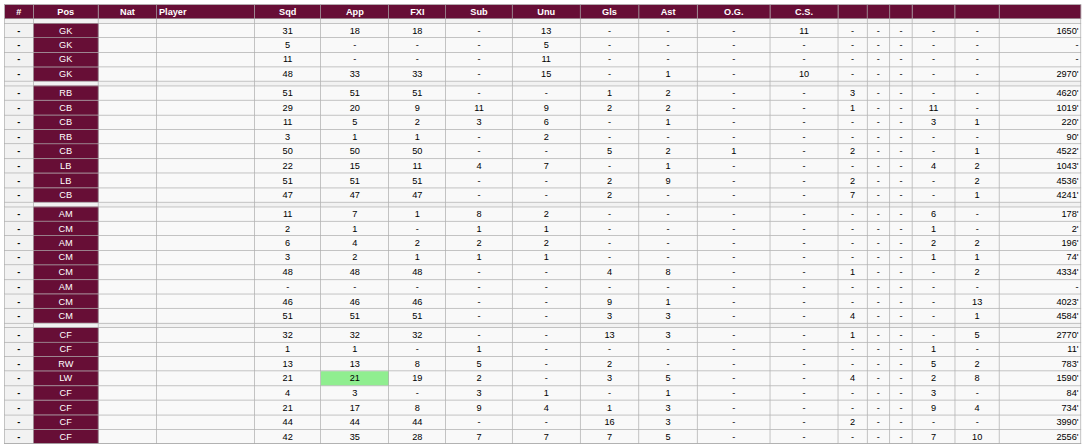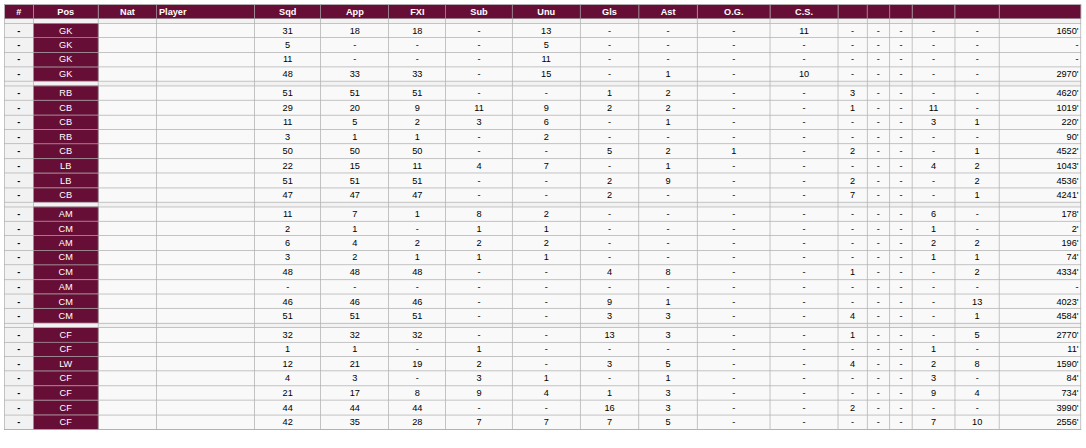 <table class="wikitable sortable" style="text-align:center; font-size:84.5%; width:100%;">
 <tr>
 <th style="background:#670E36; color:#FFFFFF; text-align:center;">#</th>
 <th style="background:#670E36; color:#FFFFFF; text-align:center;"><abbr>Pos</abbr></th>
 <th style="background:#670E36; color:#FFFFFF; text-align:center;"><abbr>Nat</abbr></th>
 <th style="background:#670E36; color:#FFFFFF; text-align:left;">Player</th>
 <th style="background:#670E36; color:#FFFFFF; text-align:center;"><abbr>Sqd</abbr></th>
 <th style="background:#670E36; color:#FFFFFF; text-align:center;"><abbr>App</abbr></th>
 <th style="background:#670E36; color:#FFFFFF; text-align:center;"><abbr>FXI</abbr></th>
 <th style="background:#670E36; color:#FFFFFF; text-align:center;"><abbr>Sub</abbr></th>
 <th style="background:#670E36; color:#FFFFFF; text-align:center;"><abbr>Unu</abbr></th>
 <th style="background:#670E36; color:#FFFFFF; text-align:center;"><abbr>Gls</abbr></th>
 <th style="background:#670E36; color:#FFFFFF; text-align:center;"><abbr>Ast</abbr></th>
 <th style="background:#670E36; color:#FFFFFF; text-align:center;"><abbr>O.G.</abbr></th>
 <th style="background:#670E36; color:#FFFFFF; text-align:center;"><abbr>C.S.</abbr></th>
 <th style="background:#670E36; color:#FFFFFF; text-align:center;"><abbr></abbr></th>
 <th style="background:#670E36; color:#FFFFFF; text-align:center;"><abbr></abbr></th>
 <th style="background:#670E36; color:#FFFFFF; text-align:center;"><abbr></abbr></th>
 <th style="background:#670E36; color:#FFFFFF; text-align:center;"><abbr></abbr></th>
 <th style="background:#670E36; color:#FFFFFF; text-align:center;"><abbr></abbr></th>
 <th style="background:#670E36; color:#FFFFFF; text-align:right;"><abbr></abbr></th>
 </tr>
 <tr>
 <th></th>
 <th></th>
 <th></th>
 <th></th>
 <th></th>
 <th></th>
 <th></th>
 <th></th>
 <th></th>
 <th></th>
 <th></th>
 <th></th>
 <th></th>
 <th></th>
 <th></th>
 <th></th>
 <th></th>
 <th></th>
 <th></th>
 </tr>
 <tr>
 <th>-</th>
 <td style="background:#670E36; color:#FFFFFF; text-align:center;">GK</td>
 <td></td>
 <td style="text-align:left;"></td>
 <td>31</td>
 <td>18</td>
 <td>18</td>
 <td>-</td>
 <td>13</td>
 <td>-</td>
 <td>-</td>
 <td>-</td>
 <td>11</td>
 <td>-</td>
 <td>-</td>
 <td>-</td>
 <td>-</td>
 <td>-</td>
 <td style="text-align:right;">1650'</td>
 </tr>
 <tr>
 <th>-</th>
 <td style="background:#670E36; color:#FFFFFF; text-align:center;">GK</td>
 <td></td>
 <td style="text-align:left;"></td>
 <td>5</td>
 <td>-</td>
 <td>-</td>
 <td>-</td>
 <td>5</td>
 <td>-</td>
 <td>-</td>
 <td>-</td>
 <td>-</td>
 <td>-</td>
 <td>-</td>
 <td>-</td>
 <td>-</td>
 <td>-</td>
 <td style="text-align:right;">-</td>
 </tr>
 <tr>
 <th>-</th>
 <td style="background:#670E36; color:#FFFFFF; text-align:center;">GK</td>
 <td></td>
 <td style="text-align:left;"></td>
 <td>11</td>
 <td>-</td>
 <td>-</td>
 <td>-</td>
 <td>11</td>
 <td>-</td>
 <td>-</td>
 <td>-</td>
 <td>-</td>
 <td>-</td>
 <td>-</td>
 <td>-</td>
 <td>-</td>
 <td>-</td>
 <td style="text-align:right;">-</td>
 </tr>
 <tr>
 <th>-</th>
 <td style="background:#670E36; color:#FFFFFF; text-align:center;">GK</td>
 <td></td>
 <td style="text-align:left;"></td>
 <td>48</td>
 <td>33</td>
 <td>33</td>
 <td>-</td>
 <td>15</td>
 <td>-</td>
 <td>1</td>
 <td>-</td>
 <td>10</td>
 <td>-</td>
 <td>-</td>
 <td>-</td>
 <td>-</td>
 <td>-</td>
 <td style="text-align:right;">2970'</td>
 </tr>
 <tr>
 <th></th>
 <th></th>
 <th></th>
 <th></th>
 <th></th>
 <th></th>
 <th></th>
 <th></th>
 <th></th>
 <th></th>
 <th></th>
 <th></th>
 <th></th>
 <th></th>
 <th></th>
 <th></th>
 <th></th>
 <th></th>
 <th></th>
 </tr>
 <tr>
 <th>-</th>
 <td style="background:#670E36; color:#FFFFFF; text-align:center;">RB</td>
 <td></td>
 <td style="text-align:left;"></td>
 <td>51</td>
 <td>51</td>
 <td>51</td>
 <td>-</td>
 <td>-</td>
 <td>1</td>
 <td>2</td>
 <td>-</td>
 <td>-</td>
 <td>3</td>
 <td>-</td>
 <td>-</td>
 <td>-</td>
 <td>-</td>
 <td style="text-align:right;">4620'</td>
 </tr>
 <tr>
 <th>-</th>
 <td style="background:#670E36; color:#FFFFFF; text-align:center;">CB</td>
 <td></td>
 <td style="text-align:left;"></td>
 <td>29</td>
 <td>20</td>
 <td>9</td>
 <td>11</td>
 <td>9</td>
 <td>2</td>
 <td>2</td>
 <td>-</td>
 <td>-</td>
 <td>1</td>
 <td>-</td>
 <td>-</td>
 <td>11</td>
 <td>-</td>
 <td style="text-align:right;">1019'</td>
 </tr>
 <tr>
 <th>-</th>
 <td style="background:#670E36; color:#FFFFFF; text-align:center;">CB</td>
 <td></td>
 <td style="text-align:left;"></td>
 <td>11</td>
 <td>5</td>
 <td>2</td>
 <td>3</td>
 <td>6</td>
 <td>-</td>
 <td>1</td>
 <td>-</td>
 <td>-</td>
 <td>-</td>
 <td>-</td>
 <td>-</td>
 <td>3</td>
 <td>1</td>
 <td style="text-align:right;">220'</td>
 </tr>
 <tr>
 <th>-</th>
 <td style="background:#670E36; color:#FFFFFF; text-align:center;">RB</td>
 <td></td>
 <td style="text-align:left;"></td>
 <td>3</td>
 <td>1</td>
 <td>1</td>
 <td>-</td>
 <td>2</td>
 <td>-</td>
 <td>-</td>
 <td>-</td>
 <td>-</td>
 <td>-</td>
 <td>-</td>
 <td>-</td>
 <td>-</td>
 <td>-</td>
 <td style="text-align:right;">90'</td>
 </tr>
 <tr>
 <th>-</th>
 <td style="background:#670E36; color:#FFFFFF; text-align:center;">CB</td>
 <td></td>
 <td style="text-align:left;"></td>
 <td>50</td>
 <td>50</td>
 <td>50</td>
 <td>-</td>
 <td>-</td>
 <td>5</td>
 <td>2</td>
 <td>1</td>
 <td>-</td>
 <td>2</td>
 <td>-</td>
 <td>-</td>
 <td>-</td>
 <td>1</td>
 <td style="text-align:right;">4522'</td>
 </tr>
 <tr>
 <th>-</th>
 <td style="background:#670E36; color:#FFFFFF; text-align:center;">LB</td>
 <td></td>
 <td style="text-align:left;"></td>
 <td>22</td>
 <td>15</td>
 <td>11</td>
 <td>4</td>
 <td>7</td>
 <td>-</td>
 <td>1</td>
 <td>-</td>
 <td>-</td>
 <td>-</td>
 <td>-</td>
 <td>-</td>
 <td>4</td>
 <td>2</td>
 <td style="text-align:right;">1043'</td>
 </tr>
 <tr>
 <th>-</th>
 <td style="background:#670E36; color:#FFFFFF; text-align:center;">LB</td>
 <td></td>
 <td style="text-align:left;"></td>
 <td>51</td>
 <td>51</td>
 <td>51</td>
 <td>-</td>
 <td>-</td>
 <td>2</td>
 <td>9</td>
 <td>-</td>
 <td>-</td>
 <td>2</td>
 <td>-</td>
 <td>-</td>
 <td>-</td>
 <td>2</td>
 <td style="text-align:right;">4536'</td>
 </tr>
 <tr>
 <th>-</th>
 <td style="background:#670E36; color:#FFFFFF; text-align:center;">CB</td>
 <td></td>
 <td style="text-align:left;"></td>
 <td>47</td>
 <td>47</td>
 <td>47</td>
 <td>-</td>
 <td>-</td>
 <td>2</td>
 <td>-</td>
 <td>-</td>
 <td>-</td>
 <td>7</td>
 <td>-</td>
 <td>-</td>
 <td>-</td>
 <td>1</td>
 <td style="text-align:right;">4241'</td>
 </tr>
 <tr>
 <th></th>
 <th></th>
 <th></th>
 <th></th>
 <th></th>
 <th></th>
 <th></th>
 <th></th>
 <th></th>
 <th></th>
 <th></th>
 <th></th>
 <th></th>
 <th></th>
 <th></th>
 <th></th>
 <th></th>
 <th></th>
 <th></th>
 </tr>
 <tr>
 <th>-</th>
 <td style="background:#670E36; color:#FFFFFF; text-align:center;">AM</td>
 <td></td>
 <td style="text-align:left;"></td>
 <td>11</td>
 <td>7</td>
 <td>1</td>
 <td>8</td>
 <td>2</td>
 <td>-</td>
 <td>-</td>
 <td>-</td>
 <td>-</td>
 <td>-</td>
 <td>-</td>
 <td>-</td>
 <td>6</td>
 <td>-</td>
 <td style="text-align:right;">178'</td>
 </tr>
 <tr>
 <th>-</th>
 <td style="background:#670E36; color:#FFFFFF; text-align:center;">CM</td>
 <td></td>
 <td style="text-align:left;"></td>
 <td>2</td>
 <td>1</td>
 <td>-</td>
 <td>1</td>
 <td>1</td>
 <td>-</td>
 <td>-</td>
 <td>-</td>
 <td>-</td>
 <td>-</td>
 <td>-</td>
 <td>-</td>
 <td>1</td>
 <td>-</td>
 <td style="text-align:right;">2'</td>
 </tr>
 <tr>
 <th>-</th>
 <td style="background:#670E36; color:#FFFFFF; text-align:center;">AM</td>
 <td></td>
 <td style="text-align:left;"></td>
 <td>6</td>
 <td>4</td>
 <td>2</td>
 <td>2</td>
 <td>2</td>
 <td>-</td>
 <td>-</td>
 <td>-</td>
 <td>-</td>
 <td>-</td>
 <td>-</td>
 <td>-</td>
 <td>2</td>
 <td>2</td>
 <td style="text-align:right;">196'</td>
 </tr>
 <tr>
 <th>-</th>
 <td style="background:#670E36; color:#FFFFFF; text-align:center;">CM</td>
 <td></td>
 <td style="text-align:left;"></td>
 <td>3</td>
 <td>2</td>
 <td>1</td>
 <td>1</td>
 <td>1</td>
 <td>-</td>
 <td>-</td>
 <td>-</td>
 <td>-</td>
 <td>-</td>
 <td>-</td>
 <td>-</td>
 <td>1</td>
 <td>1</td>
 <td style="text-align:right;">74'</td>
 </tr>
 <tr>
 <th>-</th>
 <td style="background:#670E36; color:#FFFFFF; text-align:center;">CM</td>
 <td></td>
 <td style="text-align:left;"></td>
 <td>48</td>
 <td>48</td>
 <td>48</td>
 <td>-</td>
 <td>-</td>
 <td>4</td>
 <td>8</td>
 <td>-</td>
 <td>-</td>
 <td>1</td>
 <td>-</td>
 <td>-</td>
 <td>-</td>
 <td>2</td>
 <td style="text-align:right;">4334'</td>
 </tr>
 <tr>
 <th>-</th>
 <td style="background:#670E36; color:#FFFFFF; text-align:center;">AM</td>
 <td></td>
 <td style="text-align:left;"></td>
 <td>-</td>
 <td>-</td>
 <td>-</td>
 <td>-</td>
 <td>-</td>
 <td>-</td>
 <td>-</td>
 <td>-</td>
 <td>-</td>
 <td>-</td>
 <td>-</td>
 <td>-</td>
 <td>-</td>
 <td>-</td>
 <td style="text-align:right;">-</td>
 </tr>
 <tr>
 <th>-</th>
 <td style="background:#670E36; color:#FFFFFF; text-align:center;">CM</td>
 <td></td>
 <td style="text-align:left;"></td>
 <td>46</td>
 <td>46</td>
 <td>46</td>
 <td>-</td>
 <td>-</td>
 <td>9</td>
 <td>1</td>
 <td>-</td>
 <td>-</td>
 <td>-</td>
 <td>-</td>
 <td>-</td>
 <td>-</td>
 <td>13</td>
 <td style="text-align:right;">4023'</td>
 </tr>
 <tr>
 <th>-</th>
 <td style="background:#670E36; color:#FFFFFF; text-align:center;">CM</td>
 <td></td>
 <td style="text-align:left;"></td>
 <td>51</td>
 <td>51</td>
 <td>51</td>
 <td>-</td>
 <td>-</td>
 <td>3</td>
 <td>3</td>
 <td>-</td>
 <td>-</td>
 <td>4</td>
 <td>-</td>
 <td>-</td>
 <td>-</td>
 <td>1</td>
 <td style="text-align:right;">4584'</td>
 </tr>
 <tr>
 <th></th>
 <th></th>
 <th></th>
 <th></th>
 <th></th>
 <th></th>
 <th></th>
 <th></th>
 <th></th>
 <th></th>
 <th></th>
 <th></th>
 <th></th>
 <th></th>
 <th></th>
 <th></th>
 <th></th>
 <th></th>
 <th></th>
 </tr>
 <tr>
 <th>-</th>
 <td style="background:#670E36; color:#FFFFFF; text-align:center;">CF</td>
 <td></td>
 <td style="text-align:left;"></td>
 <td>32</td>
 <td>32</td>
 <td>32</td>
 <td>-</td>
 <td>-</td>
 <td>13</td>
 <td>3</td>
 <td>-</td>
 <td>-</td>
 <td>1</td>
 <td>-</td>
 <td>-</td>
 <td>-</td>
 <td>5</td>
 <td style="text-align:right;">2770'</td>
 </tr>
 <tr>
 <th>-</th>
 <td style="background:#670E36; color:#FFFFFF; text-align:center;">CF</td>
 <td></td>
 <td style="text-align:left;"></td>
 <td>1</td>
 <td>1</td>
 <td>-</td>
 <td>1</td>
 <td>-</td>
 <td>-</td>
 <td>-</td>
 <td>-</td>
 <td>-</td>
 <td>-</td>
 <td>-</td>
 <td>-</td>
 <td>1</td>
 <td>-</td>
 <td style="text-align:right;">11'</td>
 </tr>
 <tr>
 <th>-</th>
-<td style="background:#670E36; color:#FFFFFF; text-align:center;">RW</td>
-<td></td>
-<td style="text-align:left;"></td>
-<td>13</td>
-<td>13</td>
-<td>8</td>
-<td>5</td>
-<td>-</td>
-<td>2</td>
-<td>-</td>
-<td>-</td>
-<td>-</td>
-<td>-</td>
-<td>-</td>
-<td>-</td>
-<td>5</td>
-<td>2</td>
-<td style="text-align:right;">783'</td>
-</tr>
-<tr>
-<th>-</th>
 <td style="background:#670E36; color:#FFFFFF; text-align:center;">LW</td>
 <td></td>
 <td style="text-align:left;"></td>
+<td>12</td>
 <td>21</td>
-<td style="background: lightgreen;">21</td>
 <td>19</td>
 <td>2</td>
 <td>-</td>
 <td>3</td>
 <td>5</td>
 <td>-</td>
 <td>-</td>
 <td>4</td>
 <td>-</td>
 <td>-</td>
 <td>2</td>
 <td>8</td>
 <td style="text-align:right;">1590'</td>
 </tr>
 <tr>
 <th>-</th>
 <td style="background:#670E36; color:#FFFFFF; text-align:center;">CF</td>
 <td></td>
 <td style="text-align:left;"></td>
 <td>4</td>
 <td>3</td>
 <td>-</td>
 <td>3</td>
 <td>1</td>
 <td>-</td>
 <td>1</td>
 <td>-</td>
 <td>-</td>
 <td>-</td>
 <td>-</td>
 <td>-</td>
 <td>3</td>
 <td>-</td>
 <td style="text-align:right;">84'</td>
 </tr>
 <tr>
 <th>-</th>
 <td style="background:#670E36; color:#FFFFFF; text-align:center;">CF</td>
 <td></td>
 <td style="text-align:left;"></td>
 <td>21</td>
 <td>17</td>
 <td>8</td>
 <td>9</td>
 <td>4</td>
 <td>1</td>
 <td>3</td>
 <td>-</td>
 <td>-</td>
 <td>-</td>
 <td>-</td>
 <td>-</td>
 <td>9</td>
 <td>4</td>
 <td style="text-align:right;">734'</td>
 </tr>
 <tr>
 <th>-</th>
 <td style="background:#670E36; color:#FFFFFF; text-align:center;">CF</td>
 <td></td>
 <td style="text-align:left;"></td>
 <td>44</td>
 <td>44</td>
 <td>44</td>
 <td>-</td>
 <td>-</td>
 <td>16</td>
 <td>3</td>
 <td>-</td>
 <td>-</td>
 <td>2</td>
 <td>-</td>
 <td>-</td>
 <td>-</td>
 <td>-</td>
 <td style="text-align:right;">3990'</td>
 </tr>
 <tr>
 <th>-</th>
 <td style="background:#670e36; color:#FFFFFF; text-align:center;">CF</td>
 <td></td>
 <td style="text-align:left;"></td>
 <td>42</td>
 <td>35</td>
 <td>28</td>
 <td>7</td>
 <td>7</td>
 <td>7</td>
 <td>5</td>
 <td>-</td>
 <td>-</td>
 <td>-</td>
 <td>-</td>
 <td>-</td>
 <td>7</td>
 <td>10</td>
 <td style="text-align:right;">2556'</td>
 </tr>
 <tr>
 </tr>
 </table>
